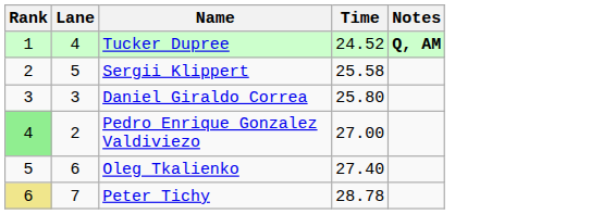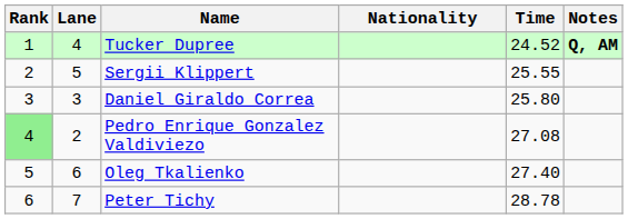 <table class="wikitable sortable" style="text-align:center">
 <tr>
 <th>Rank</th>
 <th>Lane</th>
 <th style="width:180px">Name</th>
+<th style="width:125px">Nationality</th>
 <th>Time</th>
 <th>Notes</th>
 </tr>
 <tr style="background:#cfc;">
 <td>1</td>
 <td>4</td>
 <td style="text-align:left;"><a href='#'>Tucker Dupree</a></td>
+<td style="text-align:left;"></td>
 <td>24.52</td>
 <td><strong>Q, AM</strong></td>
 </tr>
 <tr>
 <td>2</td>
 <td>5</td>
 <td style="text-align:left;"><a href='#'>Sergii Klippert</a></td>
-<td>25.58</td>
+<td style="text-align:left;"></td>
+<td>25.55</td>
 <td></td>
 </tr>
 <tr>
 <td>3</td>
 <td>3</td>
 <td style="text-align:left;"><a href='#'>Daniel Giraldo Correa</a></td>
+<td style="text-align:left;"></td>
 <td>25.80</td>
 <td></td>
 </tr>
 <tr>
 <td style="background: lightgreen;">4</td>
 <td>2</td>
 <td style="text-align:left;"><a href='#'>Pedro Enrique Gonzalez Valdiviezo</a></td>
-<td>27.00</td>
+<td style="text-align:left;"></td>
+<td>27.08</td>
 <td></td>
 </tr>
 <tr>
 <td>5</td>
 <td>6</td>
 <td style="text-align:left;"><a href='#'>Oleg Tkalienko</a></td>
+<td style="text-align:left;"></td>
 <td>27.40</td>
 <td></td>
 </tr>
 <tr>
-<td style="background: khaki;">6</td>
+<td>6</td>
 <td>7</td>
 <td style="text-align:left;"><a href='#'>Peter Tichy</a></td>
+<td style="text-align:left;"></td>
 <td>28.78</td>
 <td></td>
 </tr>
 </table>
